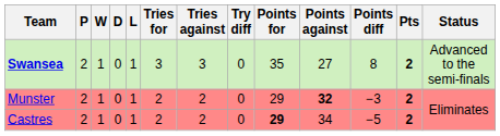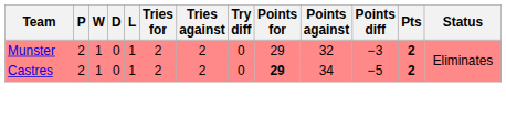 <table class="wikitable" style="text-align: center;">
 <tr>
 <th width="200">Team</th>
 <th width="20">P</th>
 <th width="20">W</th>
 <th width="20">D</th>
 <th width="20">L</th>
 <th width="20">Tries for</th>
 <th width="20">Tries against</th>
 <th width="20">Try diff</th>
 <th width="20">Points for</th>
 <th width="20">Points against</th>
 <th width="25">Points diff</th>
 <th width="20">Pts</th>
 <th width="167">Status</th>
 </tr>
-<tr bgcolor="#D0F0C0">
-<td align="left"> <strong><a href='#'>Swansea</a></strong></td>
-<td>2</td>
-<td>1</td>
-<td>0</td>
-<td>1</td>
-<td>3</td>
-<td>3</td>
-<td>0</td>
-<td>35</td>
-<td>27</td>
-<td>8</td>
-<td><strong>2</strong></td>
-<td>Advanced to the semi-finals</td>
-</tr>
 <tr bgcolor=#FF8888>
 <td align="left"> <a href='#'>Munster</a></td>
 <td>2</td>
 <td>1</td>
 <td>0</td>
 <td>1</td>
 <td>2</td>
 <td>2</td>
 <td>0</td>
 <td>29</td>
-<td><strong>32</strong></td>
+<td>32</td>
 <td>−3</td>
 <td><strong>2</strong></td>
 <td rowspan=2>Eliminates</td>
 </tr>
 <tr bgcolor=#FF8888>
 <td align="left"> <a href='#'>Castres</a></td>
 <td>2</td>
 <td>1</td>
 <td>0</td>
 <td>1</td>
 <td>2</td>
 <td>2</td>
 <td>0</td>
 <td><strong>29</strong></td>
 <td>34</td>
 <td>−5</td>
 <td><strong>2</strong></td>
 </tr>
 </table>
